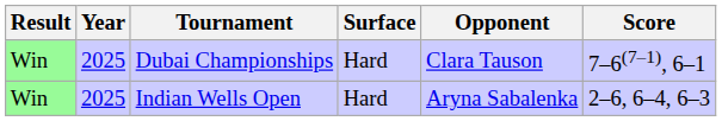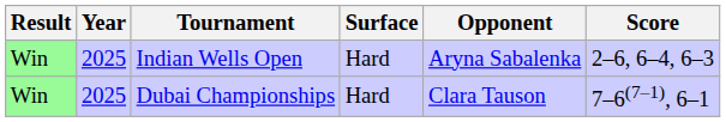 <table class="sortable wikitable">
 <tr>
 <th>Result</th>
 <th>Year</th>
 <th>Tournament</th>
 <th>Surface</th>
 <th>Opponent</th>
 <th class="unsortable">Score</th>
 </tr>
 <tr style="background:#ccccff">
 <td style="background:#98fb98">Win</td>
 <td><a href='#'>2025</a></td>
+<td><a href='#'>Indian Wells Open</a></td>
+<td>Hard</td>
+<td> <a href='#'>Aryna Sabalenka</a></td>
+<td>2–6, 6–4, 6–3</td>
+</tr>
+<tr style="background:#ccccff">
+<td style="background:#98fb98">Win</td>
+<td><a href='#'>2025</a></td>
 <td><a href='#'>Dubai Championships</a></td>
 <td>Hard</td>
 <td> <a href='#'>Clara Tauson</a></td>
 <td>7–6<sup>(7–1)</sup>, 6–1</td>
 </tr>
-<tr style="background:#ccccff">
-<td style="background:#98fb98">Win</td>
-<td><a href='#'>2025</a></td>
-<td><a href='#'>Indian Wells Open</a></td>
-<td>Hard</td>
-<td> <a href='#'>Aryna Sabalenka</a></td>
-<td>2–6, 6–4, 6–3</td>
-</tr>
 </table>
